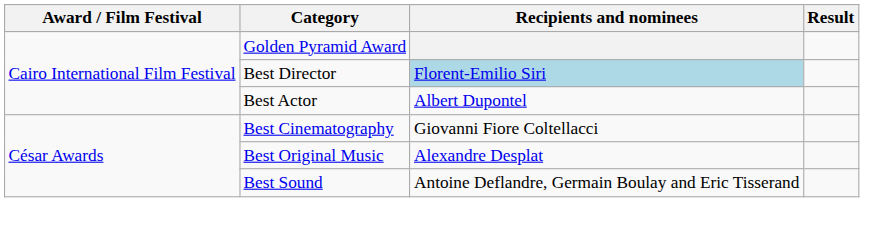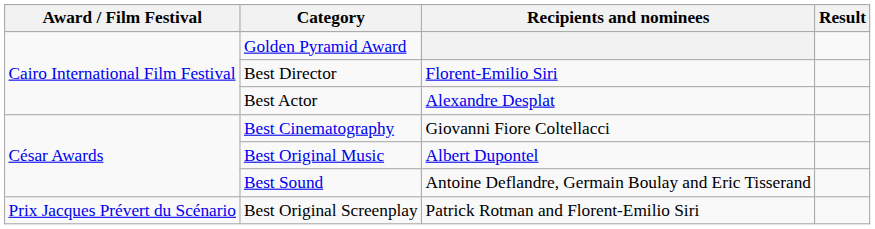 <table class="wikitable plainrowheaders sortable">
 <tr style="background:#ccc; text-align:center;">
 <th scope="col">Award / Film Festival</th>
 <th scope="col">Category</th>
 <th scope="col">Recipients and nominees</th>
 <th scope="col">Result</th>
 </tr>
 <tr>
 <td rowspan=3><a href='#'>Cairo International Film Festival</a></td>
 <td><a href='#'>Golden Pyramid Award</a></td>
 <th></th>
 <td></td>
 </tr>
 <tr>
 <td>Best Director</td>
-<td style="background: lightblue;"><a href='#'>Florent-Emilio Siri</a></td>
+<td><a href='#'>Florent-Emilio Siri</a></td>
 <td></td>
 </tr>
 <tr>
 <td>Best Actor</td>
-<td><a href='#'>Albert Dupontel</a></td>
+<td><a href='#'>Alexandre Desplat</a></td>
 <td></td>
 </tr>
 <tr>
 <td rowspan=3><a href='#'>César Awards</a></td>
 <td><a href='#'>Best Cinematography</a></td>
 <td>Giovanni Fiore Coltellacci</td>
 <td></td>
 </tr>
 <tr>
 <td><a href='#'>Best Original Music</a></td>
-<td><a href='#'>Alexandre Desplat</a></td>
+<td><a href='#'>Albert Dupontel</a></td>
 <td></td>
 </tr>
 <tr>
 <td><a href='#'>Best Sound</a></td>
 <td>Antoine Deflandre, Germain Boulay and Eric Tisserand</td>
 <td></td>
 </tr>
+<tr>
+<td><a href='#'>Prix Jacques Prévert du Scénario</a></td>
+<td>Best Original Screenplay</td>
+<td>Patrick Rotman and Florent-Emilio Siri</td>
+<td></td>
+</tr>
 </table>
